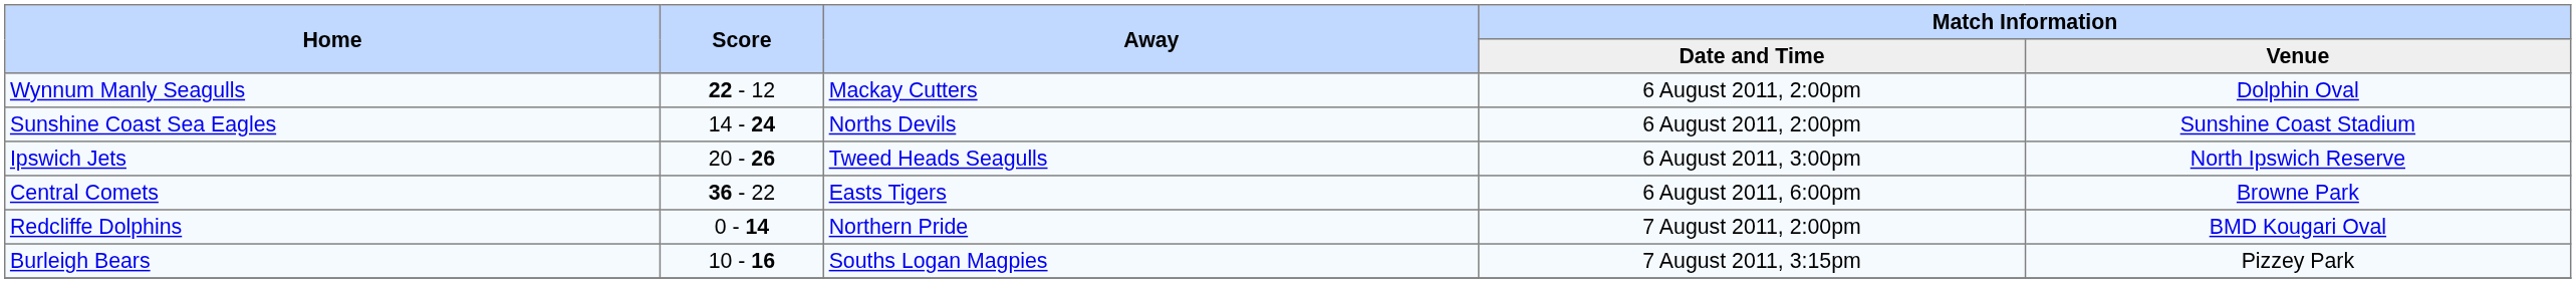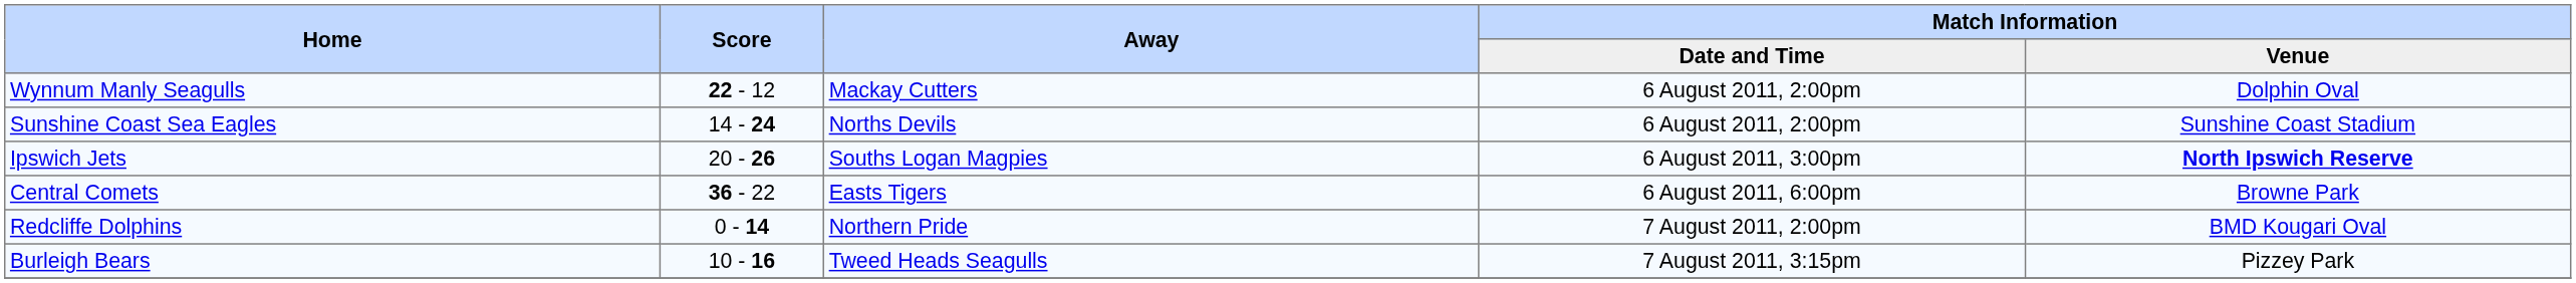 <table border=1 style="border-collapse:collapse; font-size:90%; text-align:center;" cellpadding=3 cellspacing=0>
 <tr bgcolor=#C1D8FF>
 <th rowspan=2 width=12%>Home</th>
 <th rowspan=2 width=3%>Score</th>
 <th rowspan=2 width=12%>Away</th>
 <th colspan=5>Match Information</th>
 </tr>
 <tr bgcolor=#EFEFEF>
 <th width=10%>Date and Time</th>
 <th width=10%>Venue</th>
 </tr>
 <tr bgcolor=#F5FAFF>
 <td align=left> <a href='#'>Wynnum Manly Seagulls</a></td>
 <td><strong>22</strong> - 12</td>
 <td align=left> <a href='#'>Mackay Cutters</a></td>
 <td>6 August 2011, 2:00pm</td>
 <td><a href='#'>Dolphin Oval</a></td>
 </tr>
 <tr bgcolor=#F5FAFF>
 <td align=left> <a href='#'>Sunshine Coast Sea Eagles</a></td>
 <td>14 - <strong>24</strong></td>
 <td align=left> <a href='#'>Norths Devils</a></td>
 <td>6 August 2011, 2:00pm</td>
 <td><a href='#'>Sunshine Coast Stadium</a></td>
 </tr>
 <tr bgcolor=#F5FAFF>
 <td align=left> <a href='#'>Ipswich Jets</a></td>
 <td>20 - <strong>26</strong></td>
-<td align=left> <a href='#'>Tweed Heads Seagulls</a></td>
+<td align=left> <a href='#'>Souths Logan Magpies</a></td>
 <td>6 August 2011, 3:00pm</td>
-<td><a href='#'>North Ipswich Reserve</a></td>
+<td><strong><a href='#'>North Ipswich Reserve</a></strong></td>
 </tr>
 <tr bgcolor=#F5FAFF>
 <td align=left> <a href='#'>Central Comets</a></td>
 <td><strong>36</strong> - 22</td>
 <td align=left> <a href='#'>Easts Tigers</a></td>
 <td>6 August 2011, 6:00pm</td>
 <td><a href='#'>Browne Park</a></td>
 </tr>
 <tr bgcolor=#F5FAFF>
 <td align=left> <a href='#'>Redcliffe Dolphins</a></td>
 <td>0 - <strong>14</strong></td>
 <td align=left> <a href='#'>Northern Pride</a></td>
 <td>7 August 2011, 2:00pm</td>
 <td><a href='#'>BMD Kougari Oval</a></td>
 </tr>
 <tr bgcolor=#F5FAFF>
 <td align=left> <a href='#'>Burleigh Bears</a></td>
 <td>10 - <strong>16</strong></td>
-<td align=left> <a href='#'>Souths Logan Magpies</a></td>
+<td align=left> <a href='#'>Tweed Heads Seagulls</a></td>
 <td>7 August 2011, 3:15pm</td>
 <td>Pizzey Park</td>
 </tr>
 <tr>
 </tr>
 </table>
